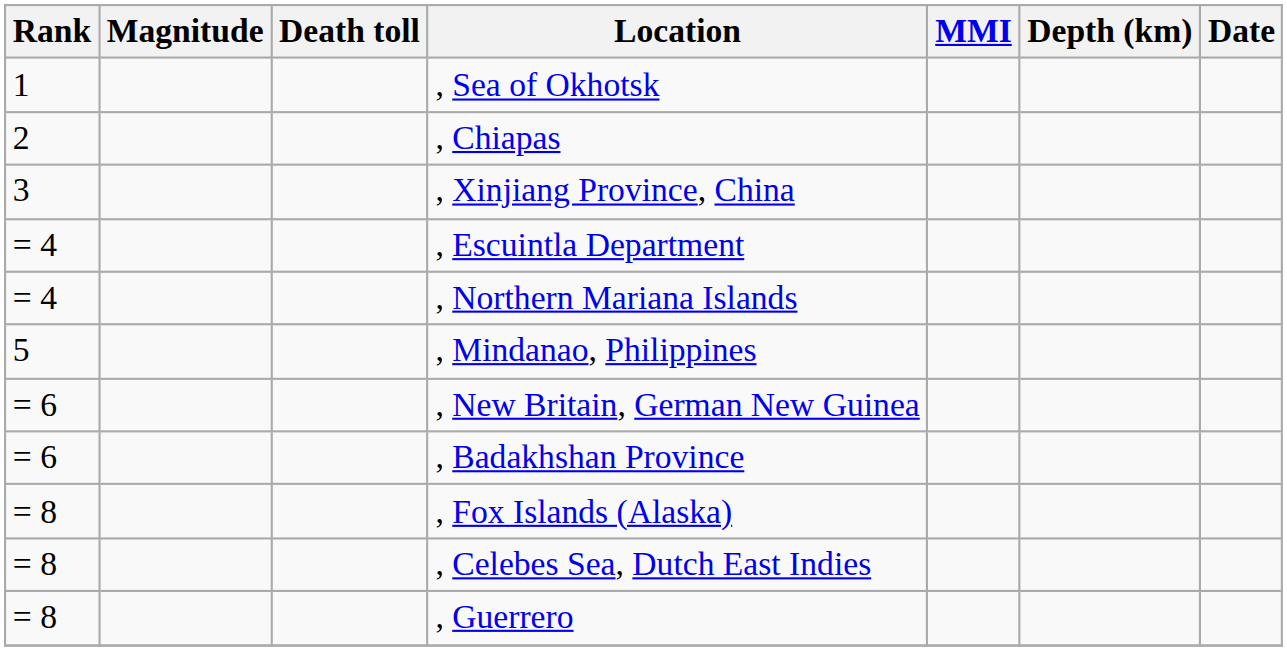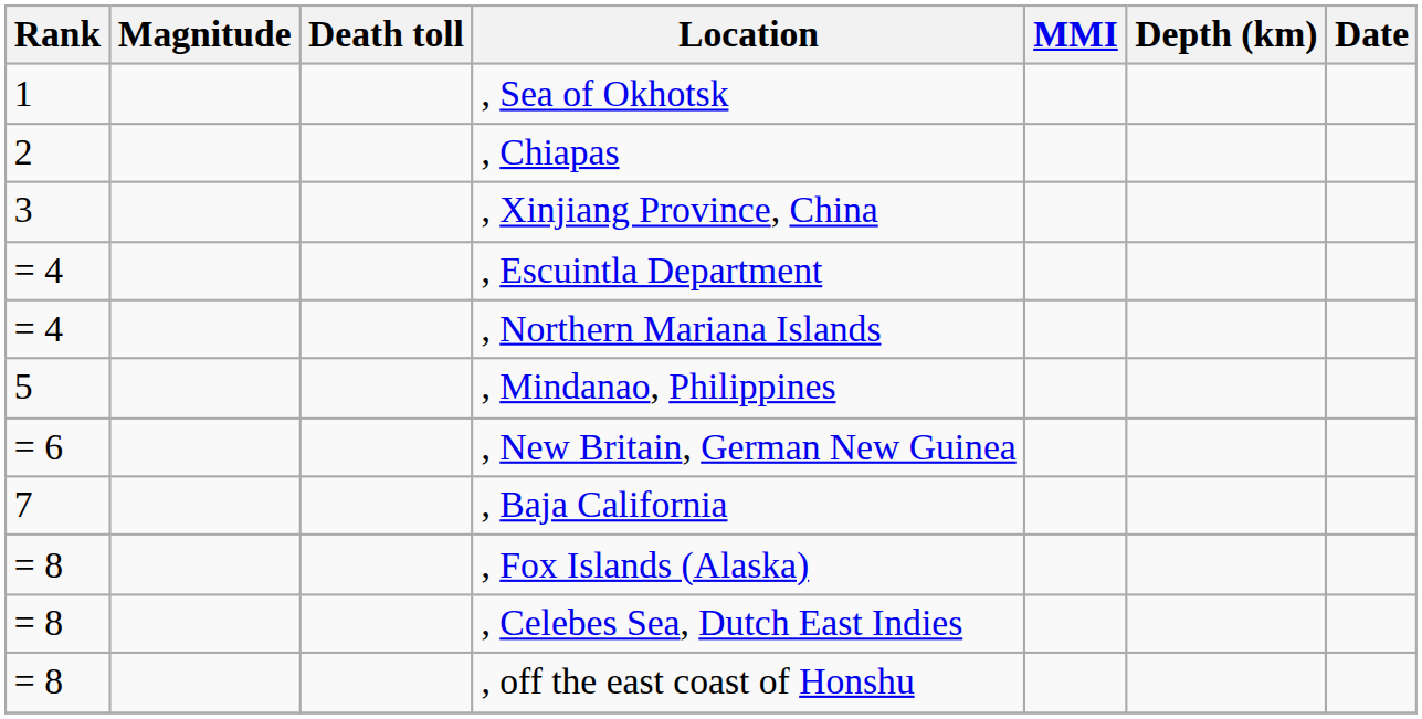 <table class="sortable wikitable" style="font-size:100%;">
 <tr>
 <th>Rank</th>
 <th>Magnitude</th>
 <th>Death toll</th>
 <th>Location</th>
 <th><a href='#'>MMI</a></th>
 <th>Depth (km)</th>
 <th>Date</th>
 </tr>
 <tr>
 <td>1</td>
 <td></td>
 <td></td>
 <td>, <a href='#'>Sea of Okhotsk</a></td>
 <td></td>
 <td></td>
 <td></td>
 </tr>
 <tr>
 <td>2</td>
 <td></td>
 <td></td>
 <td>, <a href='#'>Chiapas</a></td>
 <td></td>
 <td></td>
 <td></td>
 </tr>
 <tr>
 <td>3</td>
 <td></td>
 <td></td>
 <td>, <a href='#'>Xinjiang Province</a>, <a href='#'>China</a></td>
 <td></td>
 <td></td>
 <td></td>
 </tr>
 <tr>
 <td>= 4</td>
 <td></td>
 <td></td>
 <td>, <a href='#'>Escuintla Department</a></td>
 <td></td>
 <td></td>
 <td></td>
 </tr>
 <tr>
 <td>= 4</td>
 <td></td>
 <td></td>
 <td>, <a href='#'>Northern Mariana Islands</a></td>
 <td></td>
 <td></td>
 <td></td>
 </tr>
 <tr>
 <td>5</td>
 <td></td>
 <td></td>
 <td>, <a href='#'>Mindanao</a>, <a href='#'>Philippines</a></td>
 <td></td>
 <td></td>
 <td></td>
 </tr>
 <tr>
 <td>= 6</td>
 <td></td>
 <td></td>
 <td>, <a href='#'>New Britain</a>, <a href='#'>German New Guinea</a></td>
 <td></td>
 <td></td>
 <td></td>
 </tr>
 <tr>
-<td>= 6</td>
+<td>7</td>
 <td></td>
 <td></td>
-<td>, <a href='#'>Badakhshan Province</a></td>
+<td>, <a href='#'>Baja California</a></td>
 <td></td>
 <td></td>
 <td></td>
 </tr>
 <tr>
 <td>= 8</td>
 <td></td>
 <td></td>
 <td>, <a href='#'>Fox Islands (Alaska)</a></td>
 <td></td>
 <td></td>
 <td></td>
 </tr>
 <tr>
 <td>= 8</td>
 <td></td>
 <td></td>
 <td>, <a href='#'>Celebes Sea</a>, <a href='#'>Dutch East Indies</a></td>
 <td></td>
 <td></td>
 <td></td>
 </tr>
 <tr>
 <td>= 8</td>
 <td></td>
 <td></td>
-<td>, <a href='#'>Guerrero</a></td>
+<td>, off the east coast of <a href='#'>Honshu</a></td>
 <td></td>
 <td></td>
 <td></td>
 </tr>
 <tr>
 </tr>
 </table>
